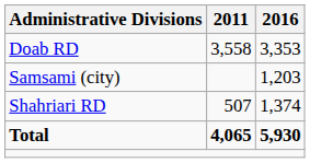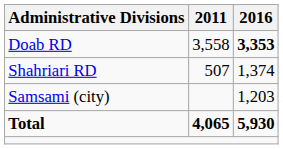 <table class="wikitable">
 <tr>
 <th>Administrative Divisions</th>
 <th>2011</th>
 <th>2016</th>
 </tr>
 <tr>
 <td><a href='#'>Doab RD</a></td>
 <td style="text-align: right;">3,558</td>
-<td style="text-align: right;">3,353</td>
+<td style="text-align: right;"><strong>3,353</strong></td>
+</tr>
+<tr>
+<td><a href='#'>Shahriari RD</a></td>
+<td style="text-align: right;">507</td>
+<td style="text-align: right;">1,374</td>
 </tr>
 <tr>
 <td><a href='#'>Samsami</a> (city)</td>
 <td style="text-align: right;"></td>
 <td style="text-align: right;">1,203</td>
-</tr>
-<tr>
-<td><a href='#'>Shahriari RD</a></td>
-<td style="text-align: right;">507</td>
-<td style="text-align: right;">1,374</td>
 </tr>
 <tr>
 <td><strong>Total</strong></td>
 <td style="text-align: right;"><strong>4,065</strong></td>
 <td style="text-align: right;"><strong>5,930</strong></td>
 </tr>
 <tr>
 <td colspan=3></td>
 </tr>
 </table>
